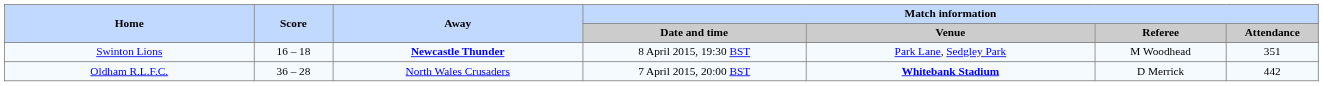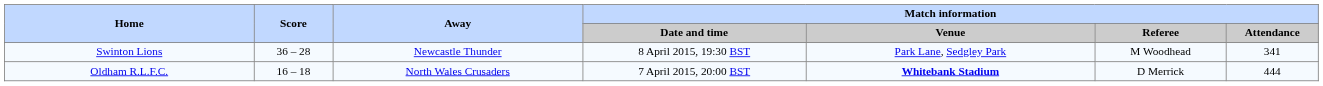 <table border=1 style="border-collapse:collapse; font-size:85%; text-align:center;" cellpadding=3 cellspacing=0 width=100%>
 <tr bgcolor=#C1D8FF>
 <th rowspan=2 width=19%>Home</th>
 <th rowspan=2 width=6%>Score</th>
 <th rowspan=2 width=19%>Away</th>
 <th colspan=6>Match information</th>
 </tr>
 <tr bgcolor=#CCCCCC>
 <th width=17%>Date and time</th>
 <th width=22%>Venue</th>
 <th width=10%>Referee</th>
 <th width=7%>Attendance</th>
 </tr>
 <tr bgcolor=#F5FAFF>
 <td><a href='#'>Swinton Lions</a></td>
-<td>16 – 18</td>
-<td><strong><a href='#'>Newcastle Thunder</a></strong></td>
+<td>36 – 28</td>
+<td><a href='#'>Newcastle Thunder</a></td>
 <td>8 April 2015, 19:30 <a href='#'>BST</a></td>
 <td><a href='#'>Park Lane</a>, <a href='#'>Sedgley Park</a></td>
 <td>M Woodhead</td>
-<td>351</td>
+<td>341</td>
 </tr>
 <tr bgcolor=#F5FAFF>
 <td><a href='#'>Oldham R.L.F.C.</a></td>
-<td>36 – 28</td>
+<td>16 – 18</td>
 <td><a href='#'>North Wales Crusaders</a></td>
 <td>7 April 2015, 20:00 <a href='#'>BST</a></td>
 <td><strong><a href='#'>Whitebank Stadium</a></strong></td>
 <td>D Merrick</td>
-<td>442</td>
+<td>444</td>
 </tr>
 </table>
